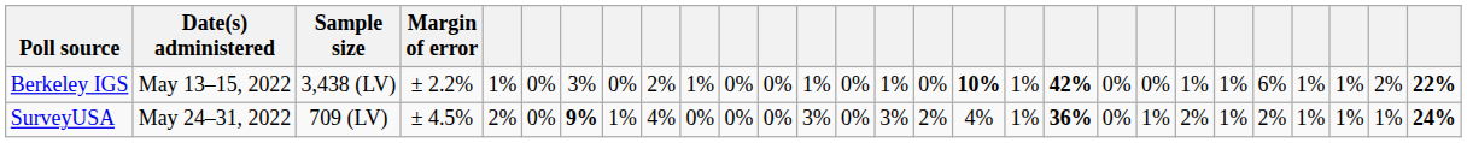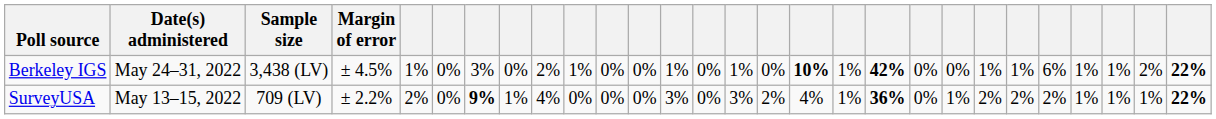 <table class="wikitable" style="font-size:90%;text-align:center;">
 <tr valign=bottom>
 <th>Poll source</th>
 <th>Date(s)<br>administered</th>
 <th>Sample<br>size</th>
 <th>Margin<br>of error</th>
 <th></th>
 <th></th>
 <th></th>
 <th></th>
 <th></th>
 <th></th>
 <th></th>
 <th></th>
 <th></th>
 <th></th>
 <th></th>
 <th></th>
 <th></th>
 <th></th>
 <th></th>
 <th></th>
 <th></th>
 <th></th>
 <th></th>
 <th></th>
 <th></th>
 <th></th>
 <th></th>
 <th></th>
 </tr>
 <tr>
 <td style="text-align:left;"><a href='#'>Berkeley IGS</a></td>
-<td>May 13–15, 2022</td>
+<td>May 24–31, 2022</td>
 <td>3,438 (LV)</td>
-<td>± 2.2%</td>
+<td>± 4.5%</td>
 <td>1%</td>
 <td>0%</td>
 <td>3%</td>
 <td>0%</td>
 <td>2%</td>
 <td>1%</td>
 <td>0%</td>
 <td>0%</td>
 <td>1%</td>
 <td>0%</td>
 <td>1%</td>
 <td>0%</td>
 <td><strong>10%</strong></td>
 <td>1%</td>
 <td><strong>42%</strong></td>
 <td>0%</td>
 <td>0%</td>
 <td>1%</td>
 <td>1%</td>
 <td>6%</td>
 <td>1%</td>
 <td>1%</td>
 <td>2%</td>
 <td><strong>22%</strong></td>
 </tr>
 <tr>
 <td style="text-align:left;"><a href='#'>SurveyUSA</a></td>
-<td>May 24–31, 2022</td>
+<td>May 13–15, 2022</td>
 <td>709 (LV)</td>
-<td>± 4.5%</td>
+<td>± 2.2%</td>
 <td>2%</td>
 <td>0%</td>
 <td><strong>9%</strong></td>
 <td>1%</td>
 <td>4%</td>
 <td>0%</td>
 <td>0%</td>
 <td>0%</td>
 <td>3%</td>
 <td>0%</td>
 <td>3%</td>
 <td>2%</td>
 <td>4%</td>
 <td>1%</td>
 <td><strong>36%</strong></td>
 <td>0%</td>
 <td>1%</td>
 <td>2%</td>
-<td>1%</td>
+<td>2%</td>
 <td>2%</td>
 <td>1%</td>
 <td>1%</td>
 <td>1%</td>
-<td><strong>24%</strong></td>
+<td><strong>22%</strong></td>
 </tr>
 </table>
